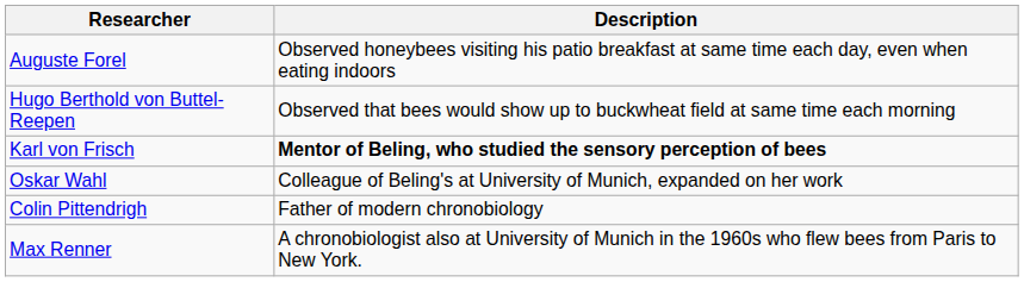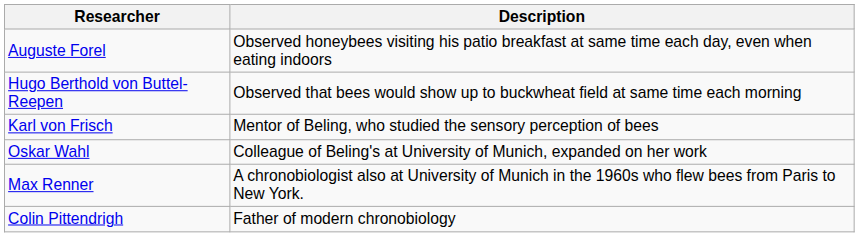 <table class="wikitable">
 <tr>
 <th>Researcher</th>
 <th>Description</th>
 </tr>
 <tr>
 <td><a href='#'>Auguste Forel</a></td>
 <td>Observed honeybees visiting his patio breakfast at same time each day, even when eating indoors</td>
 </tr>
 <tr>
 <td><a href='#'>Hugo Berthold von Buttel-Reepen</a></td>
 <td>Observed that bees would show up to buckwheat field at same time each morning</td>
 </tr>
 <tr>
 <td><a href='#'>Karl von Frisch</a></td>
-<td><strong>Mentor of Beling, who studied the sensory perception of bees</strong></td>
+<td>Mentor of Beling, who studied the sensory perception of bees</td>
 </tr>
 <tr>
 <td><a href='#'>Oskar Wahl</a></td>
 <td>Colleague of Beling's at University of Munich, expanded on her work</td>
 </tr>
 <tr>
+<td><a href='#'>Max Renner</a></td>
+<td>A chronobiologist also at University of Munich in the 1960s who flew bees from Paris to New York.</td>
+</tr>
+<tr>
 <td><a href='#'>Colin Pittendrigh</a></td>
 <td>Father of modern chronobiology</td>
 </tr>
-<tr>
-<td><a href='#'>Max Renner</a></td>
-<td>A chronobiologist also at University of Munich in the 1960s who flew bees from Paris to New York.</td>
-</tr>
 </table>
